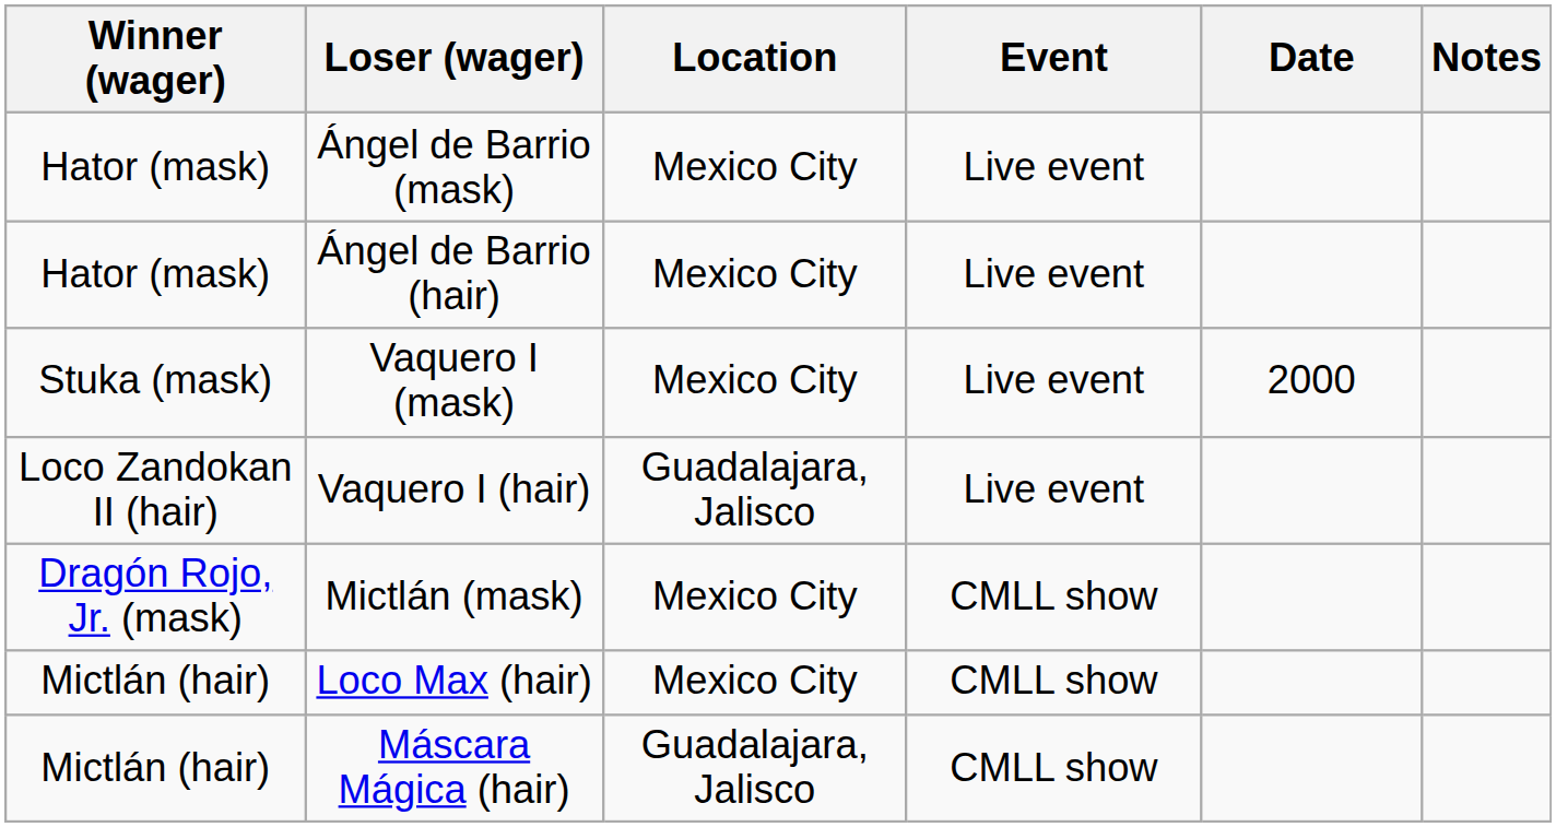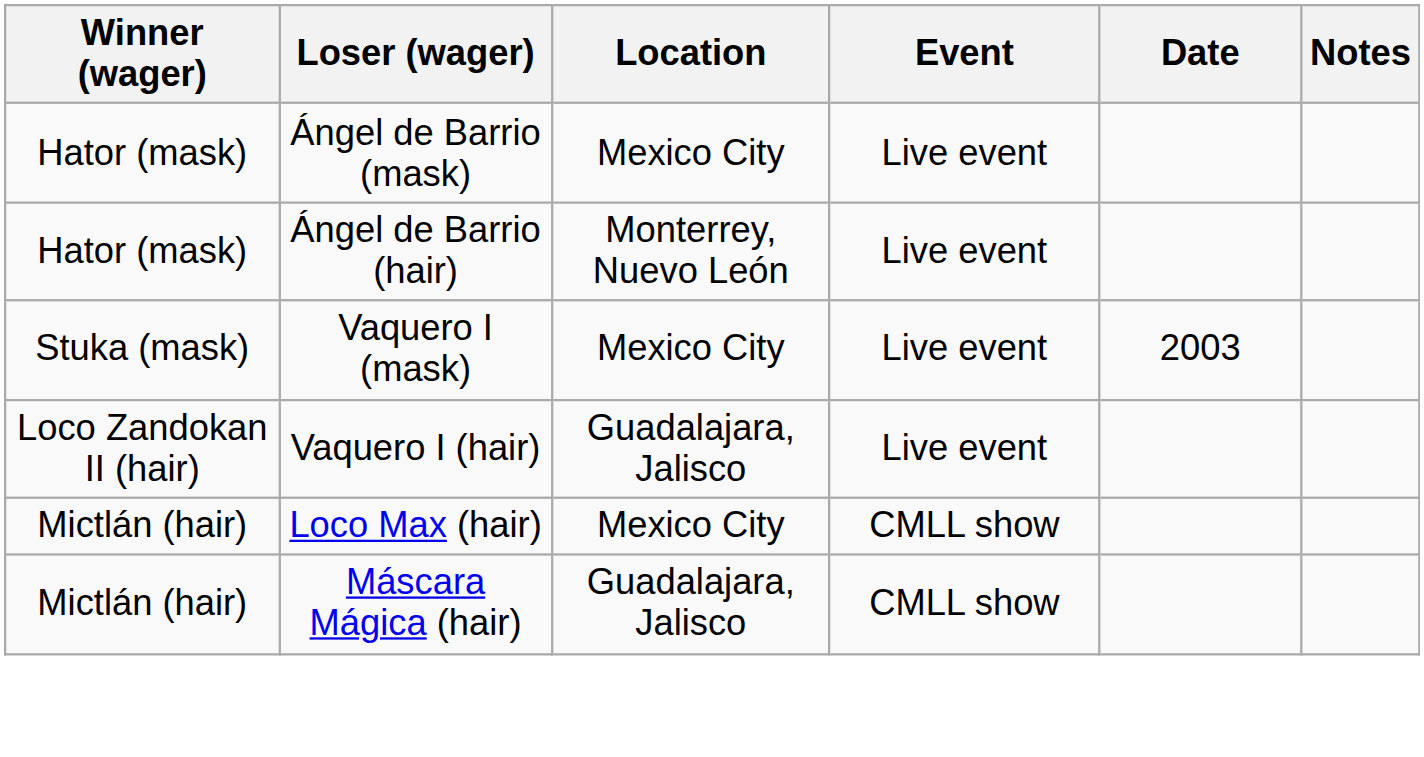 <table class="wikitable sortable" width=100%  style="text-align: center">
 <tr>
 <th width=20% scope="col">Winner (wager)</th>
 <th width=20% scope="col">Loser (wager)</th>
 <th width=20% scope="col">Location</th>
 <th width=20% scope="col">Event</th>
 <th width=15% scope="col">Date</th>
 <th class="unsortable" width=5% scope="col">Notes</th>
 </tr>
 <tr>
 <td>Hator (mask)</td>
 <td>Ángel de Barrio (mask)</td>
 <td>Mexico City</td>
 <td>Live event</td>
 <td></td>
 <td> </td>
 </tr>
 <tr>
 <td>Hator (mask)</td>
 <td>Ángel de Barrio (hair)</td>
-<td>Mexico City</td>
+<td>Monterrey, Nuevo León</td>
 <td>Live event</td>
 <td></td>
 <td> </td>
 </tr>
 <tr>
 <td>Stuka (mask)</td>
 <td>Vaquero I (mask)</td>
 <td>Mexico City</td>
 <td>Live event</td>
-<td>2000</td>
+<td>2003</td>
 <td> </td>
 </tr>
 <tr>
 <td>Loco Zandokan II  (hair)</td>
 <td>Vaquero I (hair)</td>
 <td>Guadalajara, Jalisco</td>
 <td>Live event</td>
 <td></td>
 <td> </td>
-</tr>
-<tr>
-<td><a href='#'>Dragón Rojo, Jr.</a> (mask)</td>
-<td>Mictlán (mask)</td>
-<td>Mexico City</td>
-<td>CMLL show</td>
-<td></td>
-<td></td>
 </tr>
 <tr>
 <td>Mictlán (hair)</td>
 <td><a href='#'>Loco Max</a> (hair)</td>
 <td>Mexico City</td>
 <td>CMLL show</td>
 <td></td>
 <td></td>
 </tr>
 <tr>
 <td>Mictlán (hair)</td>
 <td><a href='#'>Máscara Mágica</a> (hair)</td>
 <td>Guadalajara, Jalisco</td>
 <td>CMLL show</td>
 <td></td>
 <td></td>
 </tr>
 </table>
